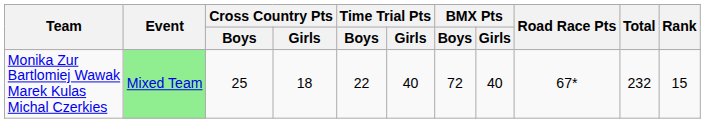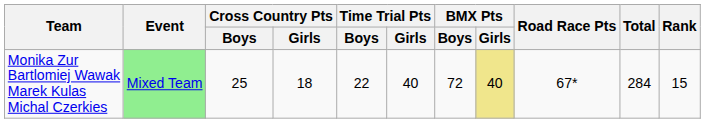 <table class="wikitable" border="1" style="font-size:90%">
 <tr>
 <th rowspan=2>Team</th>
 <th rowspan=2>Event</th>
 <th colspan=2>Cross Country Pts</th>
 <th colspan=2>Time Trial Pts</th>
 <th colspan=2>BMX Pts</th>
 <th rowspan=2>Road Race Pts</th>
 <th rowspan=2>Total</th>
 <th rowspan=2>Rank</th>
 </tr>
 <tr>
 <th>Boys</th>
 <th>Girls</th>
 <th>Boys</th>
 <th>Girls</th>
 <th>Boys</th>
 <th>Girls</th>
 </tr>
 <tr>
 <td><a href='#'>Monika Zur</a><br><a href='#'>Bartlomiej Wawak</a><br><a href='#'>Marek Kulas</a><br><a href='#'>Michal Czerkies</a></td>
 <td style="background: lightgreen;"><a href='#'>Mixed Team</a></td>
 <td align=center>25</td>
 <td align=center>18</td>
 <td align=center>22</td>
 <td align=center>40</td>
 <td align=center>72</td>
-<td align=center>40</td>
+<td align=center style="background: khaki;">40</td>
 <td align=center>67*</td>
-<td align=center>232</td>
+<td align=center>284</td>
 <td align=center>15</td>
 </tr>
 </table>
